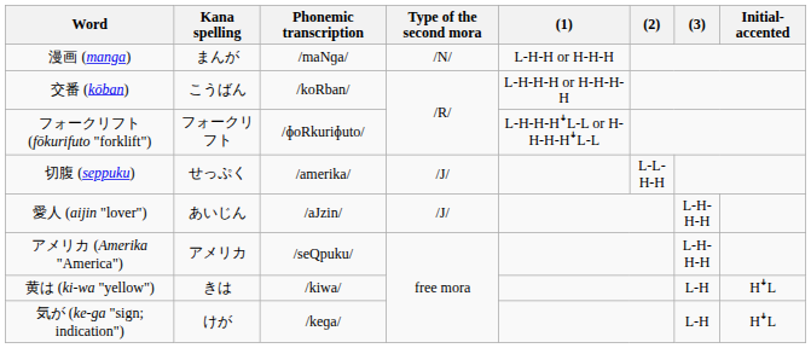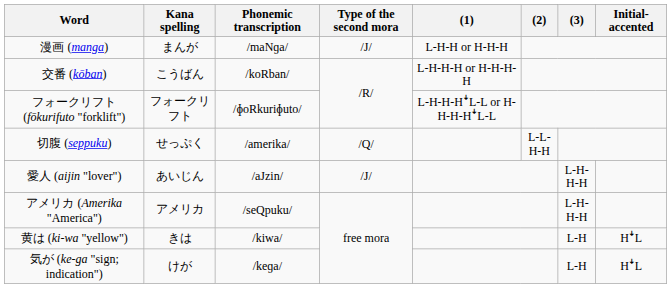 <table class="wikitable" style="text-align:center; margin:1em auto 1em auto">
 <tr>
 <th>Word</th>
 <th>Kana spelling</th>
 <th>Phonemic transcription</th>
 <th>Type of the second mora</th>
 <th>(1)</th>
 <th>(2)</th>
 <th>(3)</th>
 <th>Initial-accented</th>
 </tr>
 <tr>
 <td>漫画 (<em><a href='#'>manga</a></em>)</td>
 <td>まんが</td>
 <td>/maNɡa/</td>
-<td>/N/</td>
+<td>/J/</td>
 <td>L-H-H or H-H-H</td>
 <td colspan=3></td>
 </tr>
 <tr>
 <td>交番 (<em><a href='#'>kōban</a></em>)</td>
 <td>こうばん</td>
 <td>/koRban/</td>
 <td rowspan=2>/R/</td>
 <td>L-H-H-H or H-H-H-H</td>
 <td colspan=3></td>
 </tr>
 <tr>
 <td>フォークリフト (<em>fōkurifuto</em> "forklift")</td>
 <td>フォークリフト</td>
 <td>/ɸoRkuriɸuto/</td>
 <td>L-H-H-HꜜL-L or H-H-H-HꜜL-L</td>
 <td colspan=3></td>
 </tr>
 <tr>
 <td>切腹 (<em><a href='#'>seppuku</a></em>)</td>
 <td>せっぷく</td>
 <td>/amerika/</td>
-<td>/J/</td>
+<td>/Q/</td>
 <td></td>
 <td>L-L-H-H</td>
 <td colspan=2></td>
 </tr>
 <tr>
 <td>愛人 (<em>aijin</em> "lover")</td>
 <td>あいじん</td>
 <td>/aJzin/</td>
 <td>/J/</td>
 <td colspan=2></td>
 <td>L-H-H-H</td>
 <td></td>
 </tr>
 <tr>
 <td>アメリカ (<em>Amerika</em> "America")</td>
 <td>アメリカ</td>
 <td>/seQpuku/</td>
 <td rowspan=3>free mora</td>
 <td colspan=2></td>
 <td>L-H-H-H</td>
 <td></td>
 </tr>
 <tr>
 <td>黄は (<em>ki-wa</em> "yellow")</td>
 <td>きは</td>
 <td>/kiwa/</td>
 <td colspan=2></td>
 <td>L-H</td>
 <td>HꜜL</td>
 </tr>
 <tr>
 <td>気が (<em>ke-ga</em> "sign; indication")</td>
 <td>けが</td>
 <td>/keɡa/</td>
 <td colspan=2></td>
 <td>L-H</td>
 <td>HꜜL</td>
 </tr>
 </table>
